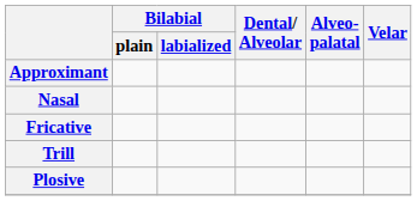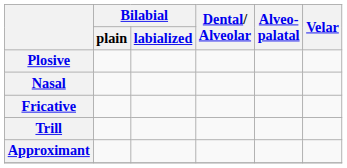 <table class="wikitable" style="text-align: center">
 <tr>
 <th rowspan="2"></th>
 <th colspan="2"><a href='#'>Bilabial</a></th>
 <th rowspan="2"><a href='#'>Dental</a>/<br><a href='#'>Alveolar</a></th>
 <th rowspan="2"><a href='#'>Alveo-<br>palatal</a></th>
 <th rowspan="2"><a href='#'>Velar</a></th>
 </tr>
 <tr>
 <th>plain</th>
 <th><a href='#'>labialized</a></th>
 </tr>
 <tr>
-<th><a href='#'>Approximant</a></th>
+<th><a href='#'>Plosive</a></th>
 <td></td>
 <td></td>
 <td></td>
 <td></td>
 <td></td>
 </tr>
 <tr>
 <th><a href='#'>Nasal</a></th>
 <td></td>
 <td></td>
 <td></td>
 <td></td>
 <td></td>
 </tr>
 <tr>
 <th><a href='#'>Fricative</a></th>
 <td></td>
 <td></td>
 <td></td>
 <td></td>
 <td></td>
 </tr>
 <tr>
 <th><a href='#'>Trill</a></th>
 <td></td>
 <td></td>
 <td></td>
 <td></td>
 <td></td>
 </tr>
 <tr>
-<th><a href='#'>Plosive</a></th>
+<th><a href='#'>Approximant</a></th>
 <td></td>
 <td></td>
 <td></td>
 <td></td>
 <td></td>
 </tr>
 <tr>
 </tr>
 </table>
